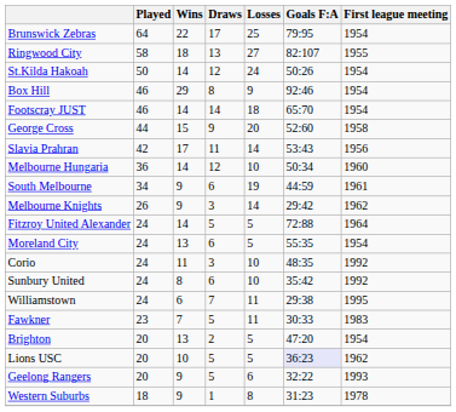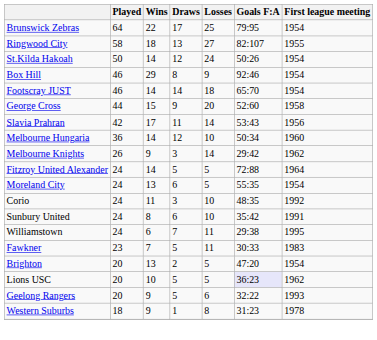 <table class="wikitable">
 <tr>
 <th></th>
 <th>Played</th>
 <th>Wins</th>
 <th>Draws</th>
 <th>Losses</th>
 <th>Goals F:A</th>
 <th>First league meeting</th>
 </tr>
 <tr>
 <td><a href='#'>Brunswick Zebras</a></td>
 <td>64</td>
 <td>22</td>
 <td>17</td>
 <td>25</td>
 <td>79:95</td>
 <td>1954</td>
 </tr>
 <tr>
 <td><a href='#'>Ringwood City</a></td>
 <td>58</td>
 <td>18</td>
 <td>13</td>
 <td>27</td>
 <td>82:107</td>
 <td>1955</td>
 </tr>
 <tr>
 <td><a href='#'>St.Kilda Hakoah</a></td>
 <td>50</td>
 <td>14</td>
 <td>12</td>
 <td>24</td>
 <td>50:26</td>
 <td>1954</td>
 </tr>
 <tr>
 <td><a href='#'>Box Hill</a></td>
 <td>46</td>
 <td>29</td>
 <td>8</td>
 <td>9</td>
 <td>92:46</td>
 <td>1954</td>
 </tr>
 <tr>
 <td><a href='#'>Footscray JUST</a></td>
 <td>46</td>
 <td>14</td>
 <td>14</td>
 <td>18</td>
 <td>65:70</td>
 <td>1954</td>
 </tr>
 <tr>
 <td><a href='#'>George Cross</a></td>
 <td>44</td>
 <td>15</td>
 <td>9</td>
 <td>20</td>
 <td>52:60</td>
 <td>1958</td>
 </tr>
 <tr>
 <td><a href='#'>Slavia Prahran</a></td>
 <td>42</td>
 <td>17</td>
 <td>11</td>
 <td>14</td>
 <td>53:43</td>
 <td>1956</td>
 </tr>
 <tr>
 <td><a href='#'>Melbourne Hungaria</a></td>
 <td>36</td>
 <td>14</td>
 <td>12</td>
 <td>10</td>
 <td>50:34</td>
 <td>1960</td>
 </tr>
 <tr>
-<td><a href='#'>South Melbourne</a></td>
-<td>34</td>
-<td>9</td>
-<td>6</td>
-<td>19</td>
-<td>44:59</td>
-<td>1961</td>
-</tr>
-<tr>
 <td><a href='#'>Melbourne Knights</a></td>
 <td>26</td>
 <td>9</td>
 <td>3</td>
 <td>14</td>
 <td>29:42</td>
 <td>1962</td>
 </tr>
 <tr>
 <td><a href='#'>Fitzroy United Alexander</a></td>
 <td>24</td>
 <td>14</td>
 <td>5</td>
 <td>5</td>
 <td>72:88</td>
 <td>1964</td>
 </tr>
 <tr>
 <td><a href='#'>Moreland City</a></td>
 <td>24</td>
 <td>13</td>
 <td>6</td>
 <td>5</td>
 <td>55:35</td>
 <td>1954</td>
 </tr>
 <tr>
 <td>Corio</td>
 <td>24</td>
 <td>11</td>
 <td>3</td>
 <td>10</td>
 <td>48:35</td>
 <td>1992</td>
 </tr>
 <tr>
 <td>Sunbury United</td>
 <td>24</td>
 <td>8</td>
 <td>6</td>
 <td>10</td>
 <td>35:42</td>
-<td>1992</td>
+<td>1991</td>
 </tr>
 <tr>
 <td>Williamstown</td>
 <td>24</td>
 <td>6</td>
 <td>7</td>
 <td>11</td>
 <td>29:38</td>
 <td>1995</td>
 </tr>
 <tr>
 <td><a href='#'>Fawkner</a></td>
 <td>23</td>
 <td>7</td>
 <td>5</td>
 <td>11</td>
 <td>30:33</td>
 <td>1983</td>
 </tr>
 <tr>
 <td><a href='#'>Brighton</a></td>
 <td>20</td>
 <td>13</td>
 <td>2</td>
 <td>5</td>
 <td>47:20</td>
 <td>1954</td>
 </tr>
 <tr>
 <td>Lions USC</td>
 <td>20</td>
 <td>10</td>
 <td>5</td>
 <td>5</td>
 <td style="background: lavender;">36:23</td>
 <td>1962</td>
 </tr>
 <tr>
 <td><a href='#'>Geelong Rangers</a></td>
 <td>20</td>
 <td>9</td>
 <td>5</td>
 <td>6</td>
 <td>32:22</td>
 <td>1993</td>
 </tr>
 <tr>
 <td><a href='#'>Western Suburbs</a></td>
 <td>18</td>
 <td>9</td>
 <td>1</td>
 <td>8</td>
 <td>31:23</td>
 <td>1978</td>
 </tr>
 <tr>
 </tr>
 </table>
